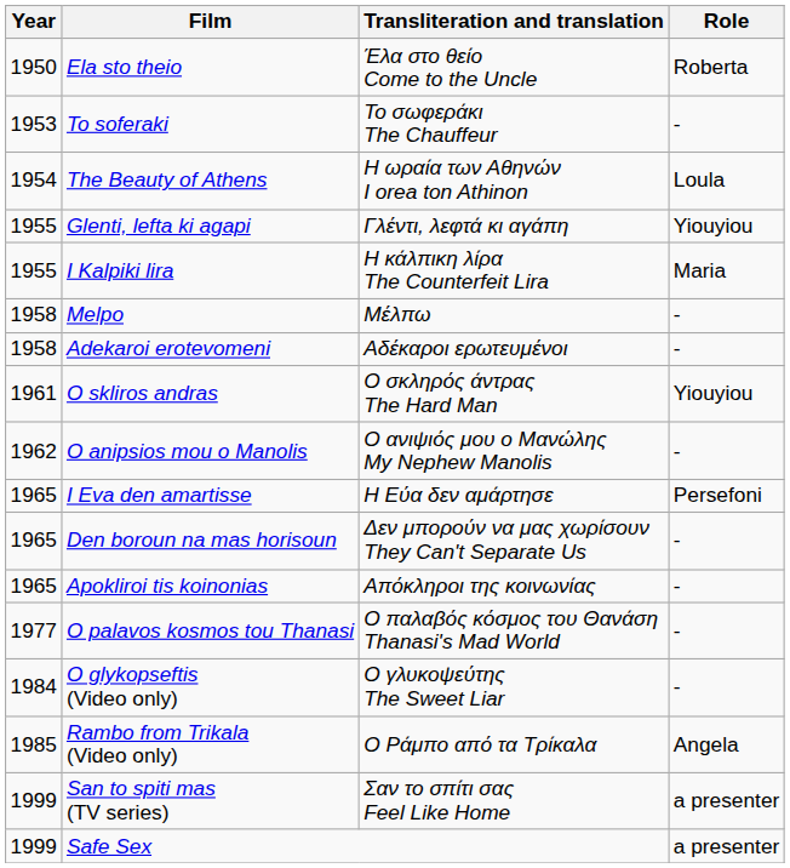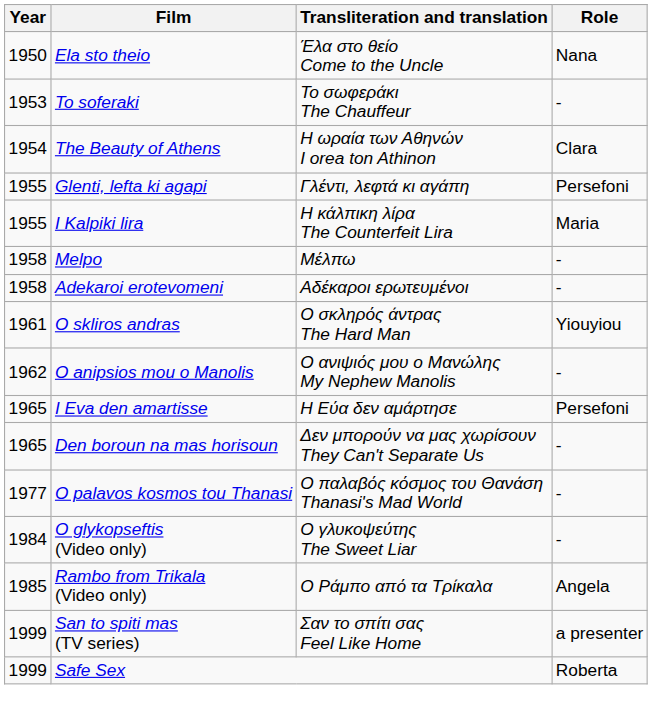 <table class="wikitable">
 <tr>
 <th>Year</th>
 <th>Film</th>
 <th>Transliteration and translation</th>
 <th>Role</th>
 </tr>
 <tr>
 <td>1950</td>
 <td><em><a href='#'>Ela sto theio</a></em></td>
 <td><em>Έλα στο θείο</em><br> <em>Come to the Uncle</em></td>
-<td>Roberta</td>
+<td>Nana</td>
 </tr>
 <tr>
 <td>1953</td>
 <td><em><a href='#'>To soferaki</a></em></td>
 <td><em>Το σωφεράκι</em> <br> <em>The Chauffeur</em></td>
 <td>-</td>
 </tr>
 <tr>
 <td>1954</td>
 <td><em><a href='#'>The Beauty of Athens</a></em></td>
 <td><em>Η ωραία των Αθηνών</em><br><em>I orea ton Athinon</em></td>
-<td>Loula</td>
+<td>Clara</td>
 </tr>
 <tr>
 <td>1955</td>
 <td><em><a href='#'>Glenti, lefta ki agapi</a></em></td>
 <td><em>Γλέντι, λεφτά κι αγάπη</em></td>
-<td>Yiouyiou</td>
+<td>Persefoni</td>
 </tr>
 <tr>
 <td>1955</td>
 <td><em><a href='#'>I Kalpiki lira</a></em></td>
 <td><em>Η κάλπικη λίρα</em> <br> <em>The Counterfeit Lira</em></td>
 <td>Maria</td>
 </tr>
 <tr>
 <td>1958</td>
 <td><em><a href='#'>Melpo</a></em></td>
 <td><em>Μέλπω</em></td>
 <td>-</td>
 </tr>
 <tr>
 <td>1958</td>
 <td><em><a href='#'>Adekaroi erotevomeni</a></em></td>
 <td><em>Αδέκαροι ερωτευμένοι</em></td>
 <td>-</td>
 </tr>
 <tr>
 <td>1961</td>
 <td><em><a href='#'>O skliros andras</a></em></td>
 <td><em>Ο σκληρός άντρας</em> <br> <em>The Hard Man</em></td>
 <td>Yiouyiou</td>
 </tr>
 <tr>
 <td>1962</td>
 <td><em><a href='#'>O anipsios mou o Manolis</a></em></td>
 <td><em>Ο ανιψιός μου ο Μανώλης</em> <br> <em>My Nephew Manolis</em></td>
 <td>-</td>
 </tr>
 <tr>
 <td>1965</td>
 <td><em><a href='#'>I Eva den amartisse</a></em></td>
 <td><em>Η Εύα δεν αμάρτησε</em></td>
 <td>Persefoni</td>
 </tr>
 <tr>
 <td>1965</td>
 <td><em><a href='#'>Den boroun na mas horisoun</a></em></td>
 <td><em>Δεν μπορούν να μας χωρίσουν</em><br><em>They Can't Separate Us</em></td>
 <td>-</td>
 </tr>
 <tr>
-<td>1965</td>
-<td><em><a href='#'>Apokliroi tis koinonias</a></em></td>
-<td><em>Απόκληροι της κοινωνίας</em></td>
-<td>-</td>
-</tr>
-<tr>
 <td>1977</td>
 <td><em><a href='#'>O palavos kosmos tou Thanasi</a></em></td>
 <td><em>Ο παλαβός κόσμος του Θανάση</em> <br> <em>Thanasi's Mad World</em></td>
 <td>-</td>
 </tr>
 <tr>
 <td>1984</td>
 <td><em><a href='#'>O glykopseftis</a></em><br>(Video only)</td>
 <td><em>Ο γλυκοψεύτης</em> <br> <em>The Sweet Liar</em></td>
 <td>-</td>
 </tr>
 <tr>
 <td>1985</td>
 <td><em><a href='#'>Rambo from Trikala</a></em><br>(Video only)</td>
 <td><em>Ο Ράμπο από τα Τρίκαλα</em></td>
 <td>Angela</td>
 </tr>
 <tr>
 <td>1999</td>
 <td><em><a href='#'>San to spiti mas</a></em><br>(TV series)</td>
 <td><em>Σαν το σπίτι σας</em> <br> <em>Feel Like Home</em></td>
 <td>a presenter</td>
 </tr>
 <tr>
 <td>1999</td>
 <td colspan="2"><em><a href='#'>Safe Sex</a></em></td>
-<td>a presenter</td>
+<td>Roberta</td>
 </tr>
 </table>
